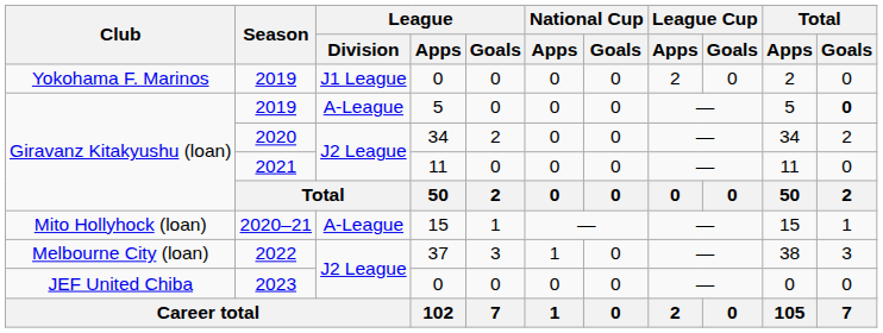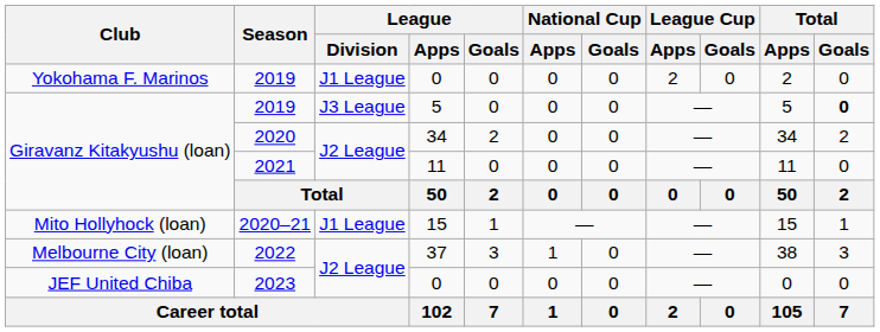 <table class="wikitable" style="text-align:center">
 <tr>
 <th rowspan=2>Club</th>
 <th rowspan=2>Season</th>
 <th colspan=3>League</th>
 <th colspan=2>National Cup</th>
 <th colspan=2>League Cup</th>
 <th colspan=2>Total</th>
 </tr>
 <tr>
 <th>Division</th>
 <th>Apps</th>
 <th>Goals</th>
 <th>Apps</th>
 <th>Goals</th>
 <th>Apps</th>
 <th>Goals</th>
 <th>Apps</th>
 <th>Goals</th>
 </tr>
 <tr>
 <td><a href='#'>Yokohama F. Marinos</a></td>
 <td><a href='#'>2019</a></td>
 <td><a href='#'>J1 League</a></td>
 <td>0</td>
 <td>0</td>
 <td>0</td>
 <td>0</td>
 <td>2</td>
 <td>0</td>
 <td>2</td>
 <td>0</td>
 </tr>
 <tr>
 <td rowspan="4"><a href='#'>Giravanz Kitakyushu</a> (loan)</td>
 <td><a href='#'>2019</a></td>
-<td><a href='#'>A-League</a></td>
+<td><a href='#'>J3 League</a></td>
 <td>5</td>
 <td>0</td>
 <td>0</td>
 <td>0</td>
 <td colspan=2>—</td>
 <td>5</td>
 <td><strong>0</strong></td>
 </tr>
 <tr>
 <td><a href='#'>2020</a></td>
 <td rowspan="2"><a href='#'>J2 League</a></td>
 <td>34</td>
 <td>2</td>
 <td>0</td>
 <td>0</td>
 <td colspan=2>—</td>
 <td>34</td>
 <td>2</td>
 </tr>
 <tr>
 <td><a href='#'>2021</a></td>
 <td>11</td>
 <td>0</td>
 <td>0</td>
 <td>0</td>
 <td colspan=2>—</td>
 <td>11</td>
 <td>0</td>
 </tr>
 <tr>
 <th colspan="2">Total</th>
 <th>50</th>
 <th>2</th>
 <th>0</th>
 <th>0</th>
 <th>0</th>
 <th>0</th>
 <th>50</th>
 <th>2</th>
 </tr>
 <tr>
 <td><a href='#'>Mito Hollyhock</a> (loan)</td>
 <td><a href='#'>2020–21</a></td>
-<td><a href='#'>A-League</a></td>
+<td><a href='#'>J1 League</a></td>
 <td>15</td>
 <td>1</td>
 <td colspan=2>—</td>
 <td colspan=2>—</td>
 <td>15</td>
 <td>1</td>
 </tr>
 <tr>
 <td><a href='#'>Melbourne City</a> (loan)</td>
 <td><a href='#'>2022</a></td>
 <td rowspan="2"><a href='#'>J2 League</a></td>
 <td>37</td>
 <td>3</td>
 <td>1</td>
 <td>0</td>
 <td colspan=2>—</td>
 <td>38</td>
 <td>3</td>
 </tr>
 <tr>
 <td><a href='#'>JEF United Chiba</a></td>
 <td><a href='#'>2023</a></td>
 <td>0</td>
 <td>0</td>
 <td>0</td>
 <td>0</td>
 <td colspan=2>—</td>
 <td>0</td>
 <td>0</td>
 </tr>
 <tr>
 <th colspan=3>Career total</th>
 <th>102</th>
 <th>7</th>
 <th>1</th>
 <th>0</th>
 <th>2</th>
 <th>0</th>
 <th>105</th>
 <th>7</th>
 </tr>
 </table>
